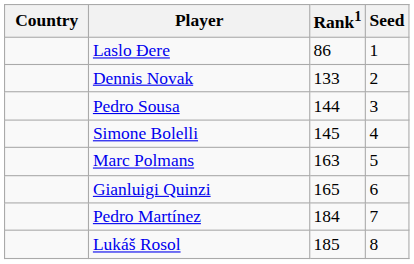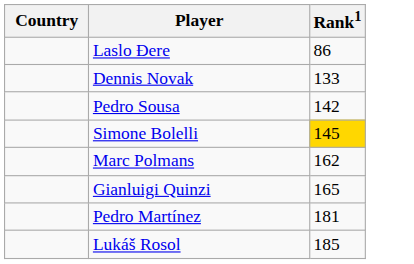 <table class="sortable wikitable">
 <tr>
 <th width="70">Country</th>
 <th width="195">Player</th>
 <th>Rank<sup>1</sup></th>
-<th>Seed</th>
 </tr>
 <tr>
 <td></td>
 <td><a href='#'>Laslo Đere</a></td>
 <td>86</td>
-<td>1</td>
 </tr>
 <tr>
 <td></td>
 <td><a href='#'>Dennis Novak</a></td>
 <td>133</td>
-<td>2</td>
 </tr>
 <tr>
 <td></td>
 <td><a href='#'>Pedro Sousa</a></td>
-<td>144</td>
-<td>3</td>
+<td>142</td>
 </tr>
 <tr>
 <td></td>
 <td><a href='#'>Simone Bolelli</a></td>
-<td>145</td>
-<td>4</td>
+<td style="background: gold;">145</td>
 </tr>
 <tr>
 <td></td>
 <td><a href='#'>Marc Polmans</a></td>
-<td>163</td>
-<td>5</td>
+<td>162</td>
 </tr>
 <tr>
 <td></td>
 <td><a href='#'>Gianluigi Quinzi</a></td>
 <td>165</td>
-<td>6</td>
 </tr>
 <tr>
 <td></td>
 <td><a href='#'>Pedro Martínez</a></td>
-<td>184</td>
-<td>7</td>
+<td>181</td>
 </tr>
 <tr>
 <td></td>
 <td><a href='#'>Lukáš Rosol</a></td>
 <td>185</td>
-<td>8</td>
 </tr>
 </table>
